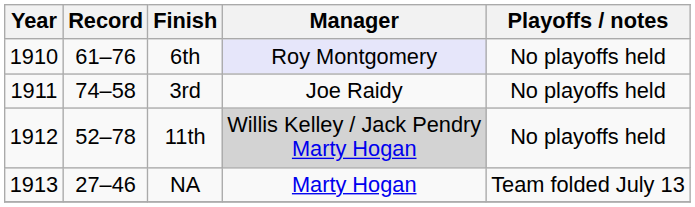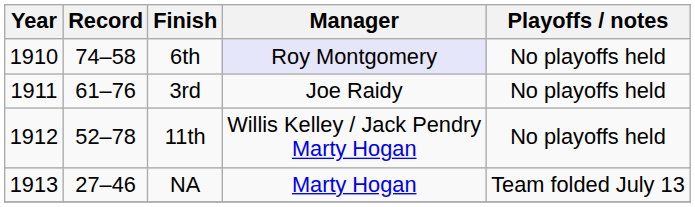 <table class="wikitable">
 <tr style="background: #F2F2F2;">
 <th>Year</th>
 <th>Record</th>
 <th>Finish</th>
 <th>Manager</th>
 <th>Playoffs / notes</th>
 </tr>
 <tr align=center>
 <td>1910</td>
-<td>61–76</td>
+<td>74–58</td>
 <td>6th</td>
 <td style="background: lavender;">Roy Montgomery</td>
 <td>No playoffs held</td>
 </tr>
 <tr align=center>
 <td>1911</td>
-<td>74–58</td>
+<td>61–76</td>
 <td>3rd</td>
 <td>Joe Raidy</td>
 <td>No playoffs held</td>
 </tr>
 <tr align=center>
 <td>1912</td>
 <td>52–78</td>
 <td>11th</td>
-<td style="background: lightgrey;">Willis Kelley / Jack Pendry <br> <a href='#'>Marty Hogan</a></td>
+<td>Willis Kelley / Jack Pendry <br> <a href='#'>Marty Hogan</a></td>
 <td>No playoffs held</td>
 </tr>
 <tr align=center>
 <td>1913</td>
 <td>27–46</td>
 <td>NA</td>
 <td><a href='#'>Marty Hogan</a></td>
 <td>Team folded July 13</td>
 </tr>
 <tr align=center>
 </tr>
 </table>
